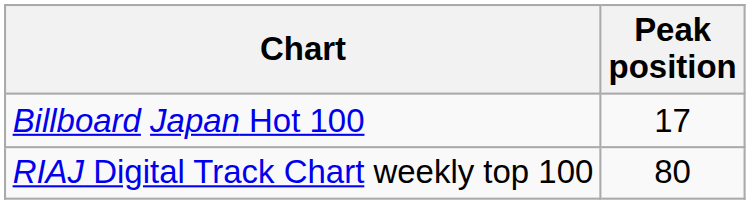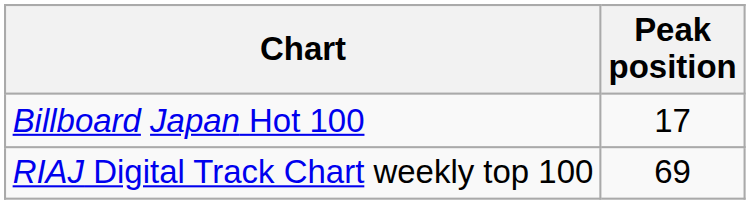 <table class="wikitable" style="text-align:center;">
 <tr>
 <th>Chart</th>
 <th>Peak<br>position</th>
 </tr>
 <tr>
 <td align="left"><em><a href='#'>Billboard</a></em> <a href='#'><em>Japan</em> Hot 100</a></td>
 <td>17</td>
 </tr>
 <tr>
 <td align="left"><a href='#'><em>RIAJ</em> Digital Track Chart</a> weekly top 100</td>
-<td>80</td>
+<td>69</td>
 </tr>
 </table>
